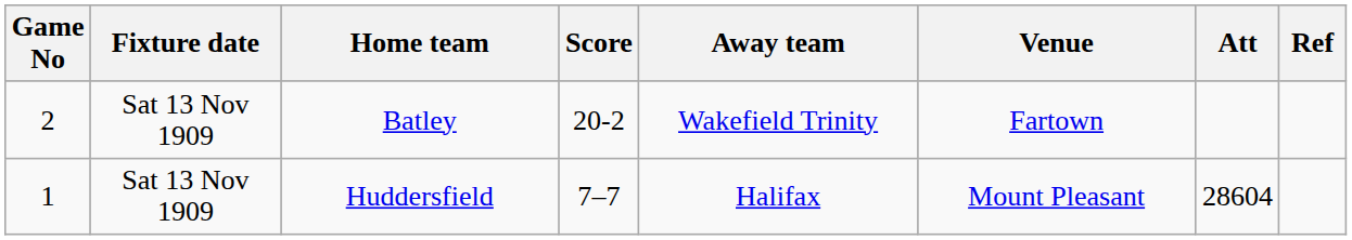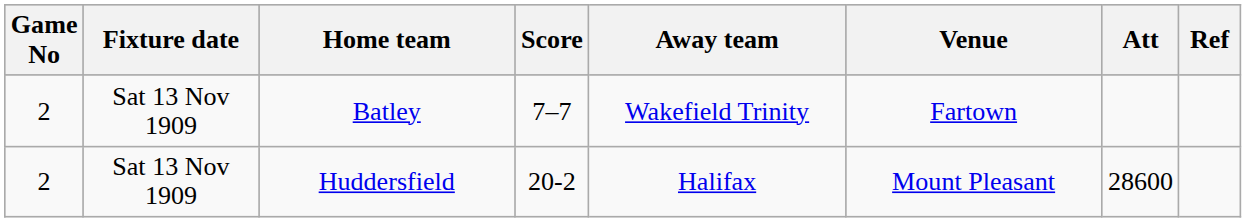 <table class="wikitable" style="text-align:center;">
 <tr>
 <th width=20 abbr="No">Game No</th>
 <th width=100 abbr="Date">Fixture date</th>
 <th width=150 abbr="Home team">Home team</th>
 <th width=20 abbr="Score">Score</th>
 <th width=150 abbr="Away team">Away team</th>
 <th width=150 abbr="Venue">Venue</th>
 <th width=30 abbr="Att">Att</th>
 <th width=30 abbr="Ref">Ref</th>
 </tr>
 <tr>
 <td>2</td>
 <td>Sat 13 Nov 1909</td>
 <td><a href='#'>Batley</a></td>
-<td>20-2</td>
+<td>7–7</td>
 <td><a href='#'>Wakefield Trinity</a></td>
 <td><a href='#'>Fartown</a></td>
 <td></td>
 <td></td>
 </tr>
 <tr>
-<td>1</td>
+<td>2</td>
 <td>Sat 13 Nov 1909</td>
 <td><a href='#'>Huddersfield</a></td>
-<td>7–7</td>
+<td>20-2</td>
 <td><a href='#'>Halifax</a></td>
 <td><a href='#'>Mount Pleasant</a></td>
-<td>28604</td>
+<td>28600</td>
 <td></td>
 </tr>
 </table>
